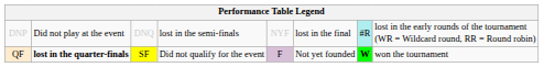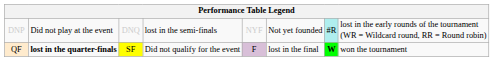 <table class="wikitable" style="font-size:78%;">
 <tr style="background:#efefef;">
 <th colspan="9">Performance Table Legend</th>
 </tr>
 <tr>
 <td style="color:#ccc; text-align:center; width:30px;">DNP</td>
 <td>Did not play at the event</td>
 <td style="color:#ccc; text-align:center; width:30px;">DNQ</td>
 <td>lost in the semi-finals</td>
 <td style="color:#ccc; text-align:center; width:30px;">NYF</td>
-<td>lost in the final</td>
+<td>Not yet founded</td>
 <td style="text-align:center; background:#afeeee;">#R</td>
 <td>lost in the early rounds of the tournament<br>(WR = Wildcard round, RR = Round robin)</td>
 </tr>
 <tr>
 <td style="text-align:center; background:#ffebcd;">QF</td>
 <td><strong>lost in the quarter-finals</strong></td>
 <td style="text-align:center; background:yellow;">SF</td>
 <td>Did not qualify for the event</td>
 <td style="text-align:center; background:thistle;">F</td>
-<td>Not yet founded</td>
+<td>lost in the final</td>
 <td style="text-align:center; background:#0f0;"><strong>W</strong></td>
 <td>won the tournament</td>
 </tr>
 </table>
